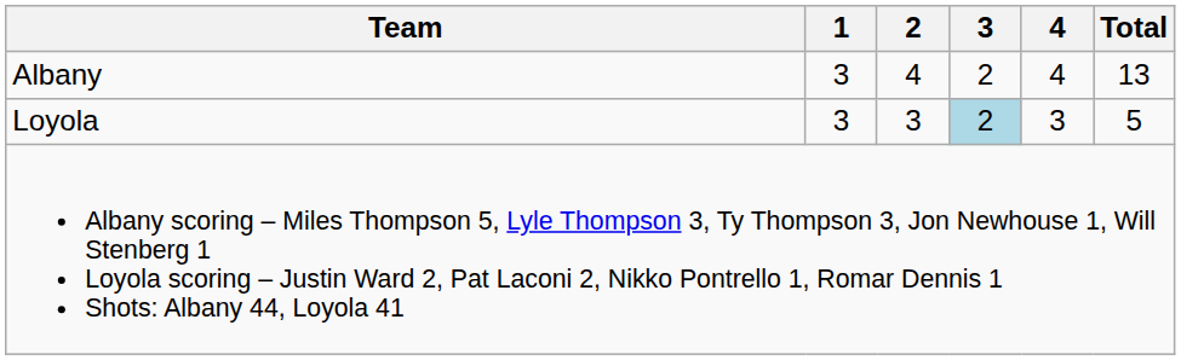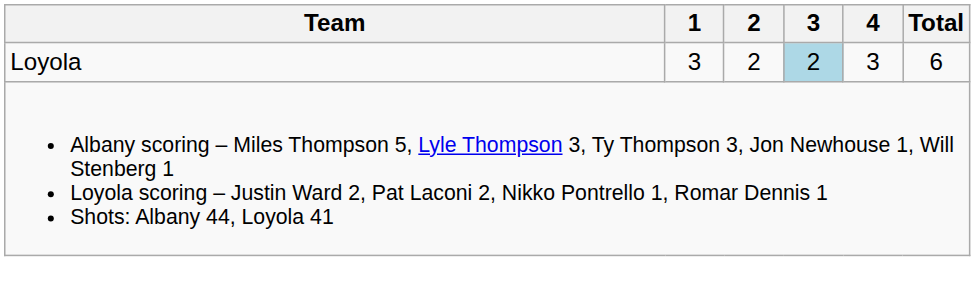 <table class="wikitable" style="text-align:center; max-width:40em">
 <tr>
 <th>Team</th>
 <th style="width:2em">1</th>
 <th style="width:2em">2</th>
 <th style="width:2em">3</th>
 <th style="width:2em">4</th>
 <th style="width:2em">Total</th>
 </tr>
 <tr>
-<td style="text-align:left">Albany</td>
-<td>3</td>
-<td>4</td>
-<td>2</td>
-<td>4</td>
-<td>13</td>
-</tr>
-<tr>
 <td style="text-align:left">Loyola</td>
 <td>3</td>
-<td>3</td>
+<td>2</td>
 <td style="background: lightblue;">2</td>
 <td>3</td>
-<td>5</td>
+<td>6</td>
 </tr>
 <tr>
 <td colspan=6 style="text-align:left; font-size:88%;"><br><ul><li>Albany scoring – Miles Thompson 5, <a href='#'>Lyle Thompson</a> 3, Ty Thompson 3, Jon Newhouse 1, Will Stenberg 1</li><li>Loyola scoring – Justin Ward 2, Pat Laconi 2, Nikko Pontrello 1, Romar Dennis 1</li><li>Shots: Albany 44, Loyola 41</li></ul></td>
 </tr>
 </table>
